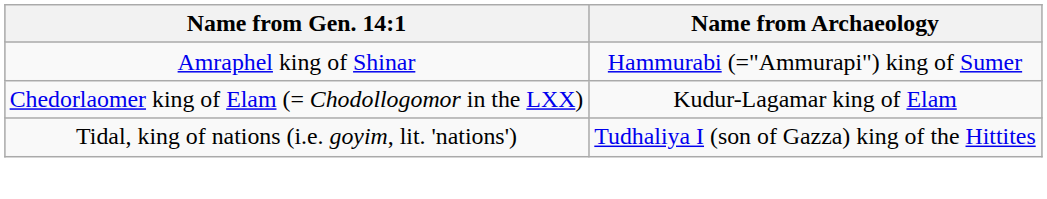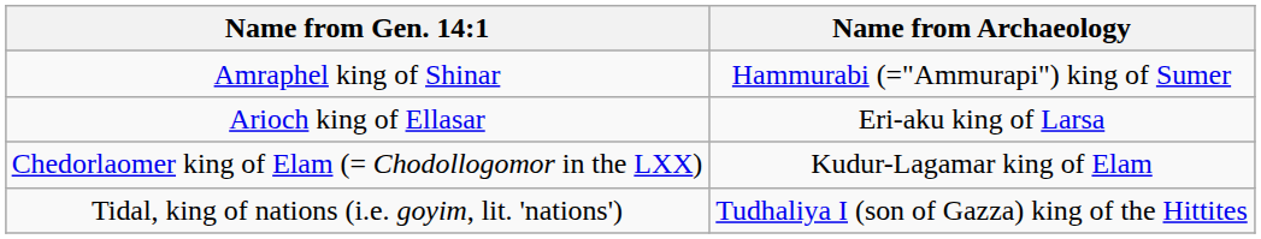 <table class="wikitable" style="margin: 1em auto 1em auto">
 <tr>
 <th><strong>Name from Gen. 14:1</strong></th>
 <th><strong>Name from Archaeology</strong></th>
 </tr>
 <tr style="text-align:center;">
 <td><a href='#'>Amraphel</a> king of <a href='#'>Shinar</a></td>
 <td><a href='#'>Hammurabi</a> (="Ammurapi") king of <a href='#'>Sumer</a></td>
 </tr>
 <tr style="text-align:center;">
+<td><a href='#'>Arioch</a> king of <a href='#'>Ellasar</a></td>
+<td>Eri-aku king of <a href='#'>Larsa</a></td>
+</tr>
+<tr style="text-align:center;">
 <td><a href='#'>Chedorlaomer</a> king of <a href='#'>Elam</a> (= <em>Chodollogomor</em> in the <a href='#'>LXX</a>)</td>
 <td>Kudur-Lagamar king of <a href='#'>Elam</a></td>
 </tr>
 <tr style="text-align:center;">
 <td>Tidal, king of nations (i.e. <em>goyim</em>, lit. 'nations')</td>
 <td><a href='#'>Tudhaliya I</a> (son of Gazza) king of the <a href='#'>Hittites</a></td>
 </tr>
 </table>
